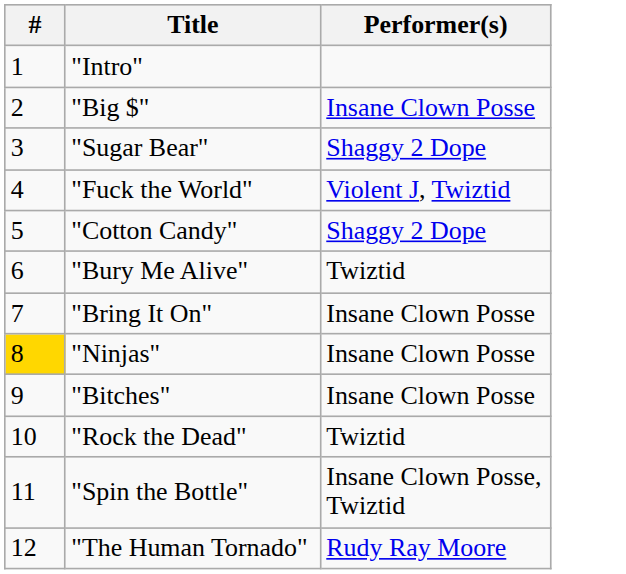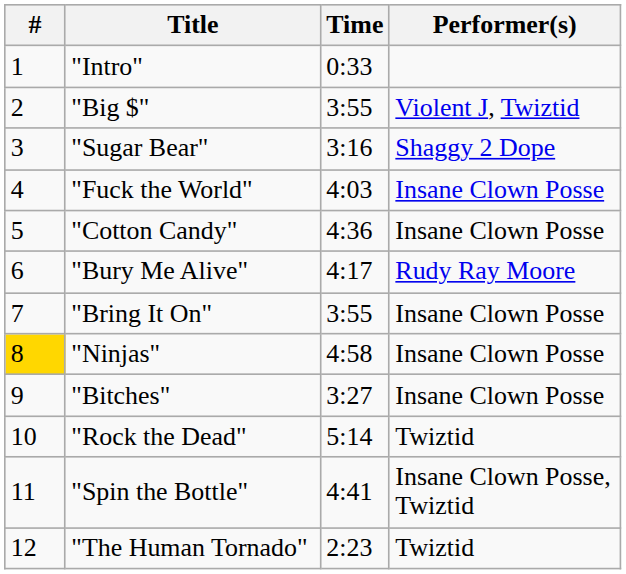 <table class="wikitable">
 <tr>
 <th align="center" width="30">#</th>
 <th align="center" width="150">Title</th>
+<th align="center" width="20">Time</th>
 <th align="center" width="135">Performer(s)</th>
 </tr>
 <tr>
 <td>1</td>
 <td>"Intro"</td>
+<td>0:33</td>
 <td></td>
 </tr>
 <tr>
 <td>2</td>
 <td>"Big $"</td>
-<td><a href='#'>Insane Clown Posse</a></td>
+<td>3:55</td>
+<td><a href='#'>Violent J</a>, <a href='#'>Twiztid</a></td>
 </tr>
 <tr>
 <td>3</td>
 <td>"Sugar Bear"</td>
+<td>3:16</td>
 <td><a href='#'>Shaggy 2 Dope</a></td>
 </tr>
 <tr>
 <td>4</td>
 <td>"Fuck the World"</td>
-<td><a href='#'>Violent J</a>, <a href='#'>Twiztid</a></td>
+<td>4:03</td>
+<td><a href='#'>Insane Clown Posse</a></td>
 </tr>
 <tr>
 <td>5</td>
 <td>"Cotton Candy"</td>
-<td><a href='#'>Shaggy 2 Dope</a></td>
+<td>4:36</td>
+<td>Insane Clown Posse</td>
 </tr>
 <tr>
 <td>6</td>
 <td>"Bury Me Alive"</td>
-<td>Twiztid</td>
+<td>4:17</td>
+<td><a href='#'>Rudy Ray Moore</a></td>
 </tr>
 <tr>
 <td>7</td>
 <td>"Bring It On"</td>
+<td>3:55</td>
 <td>Insane Clown Posse</td>
 </tr>
 <tr>
 <td style="background: gold;">8</td>
 <td>"Ninjas"</td>
+<td>4:58</td>
 <td>Insane Clown Posse</td>
 </tr>
 <tr>
 <td>9</td>
 <td>"Bitches"</td>
+<td>3:27</td>
 <td>Insane Clown Posse</td>
 </tr>
 <tr>
 <td>10</td>
 <td>"Rock the Dead"</td>
+<td>5:14</td>
 <td>Twiztid</td>
 </tr>
 <tr>
 <td>11</td>
 <td>"Spin the Bottle"</td>
+<td>4:41</td>
 <td>Insane Clown Posse, Twiztid</td>
 </tr>
 <tr>
 <td>12</td>
 <td>"The Human Tornado"</td>
-<td><a href='#'>Rudy Ray Moore</a></td>
+<td>2:23</td>
+<td>Twiztid</td>
 </tr>
 </table>
